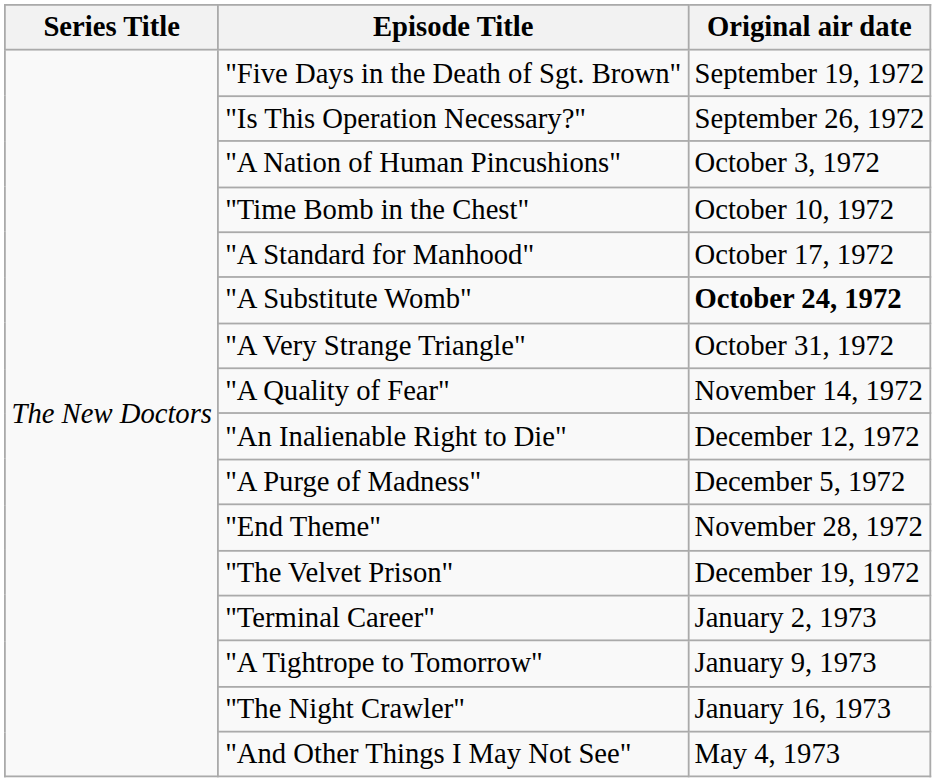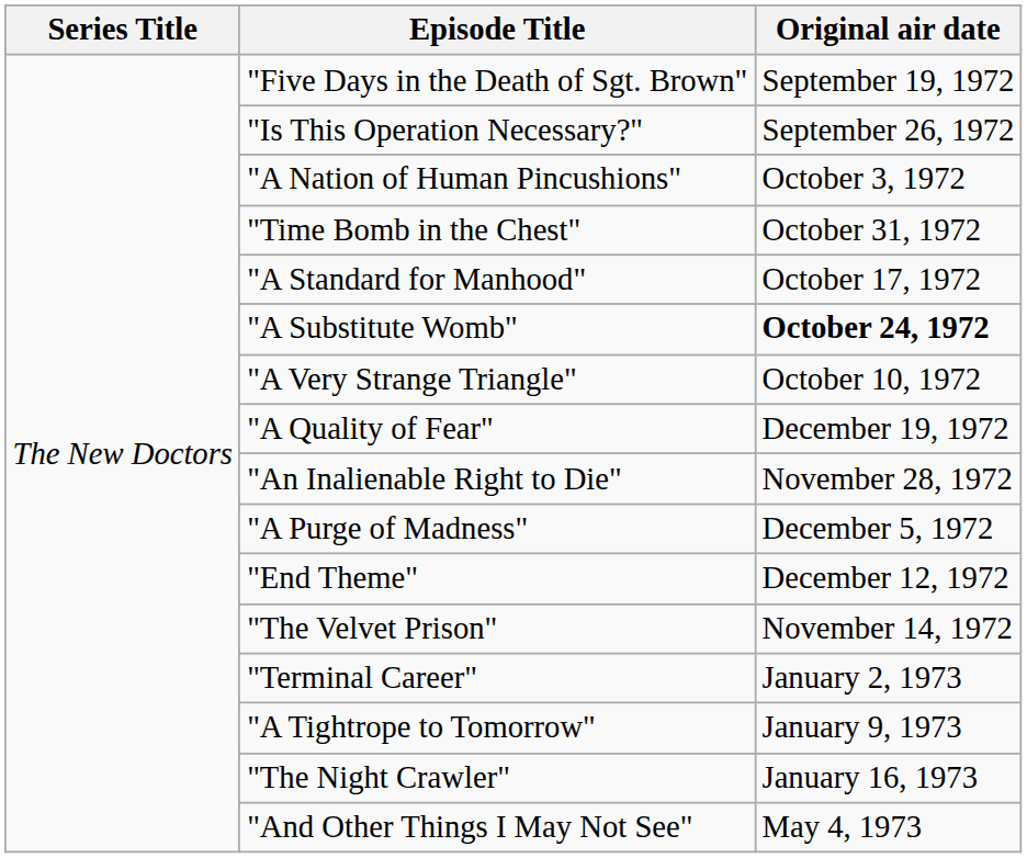 <table class="wikitable">
 <tr>
 <th>Series Title</th>
 <th>Episode Title</th>
 <th>Original air date</th>
 </tr>
 <tr>
 <td rowspan="16"><em>The New Doctors</em></td>
 <td>"Five Days in the Death of Sgt. Brown"</td>
 <td>September 19, 1972</td>
 </tr>
 <tr>
 <td>"Is This Operation Necessary?"</td>
 <td>September 26, 1972</td>
 </tr>
 <tr>
 <td>"A Nation of Human Pincushions"</td>
 <td>October 3, 1972</td>
 </tr>
 <tr>
 <td>"Time Bomb in the Chest"</td>
-<td>October 10, 1972</td>
+<td>October 31, 1972</td>
 </tr>
 <tr>
 <td>"A Standard for Manhood"</td>
 <td>October 17, 1972</td>
 </tr>
 <tr>
 <td>"A Substitute Womb"</td>
 <td><strong>October 24, 1972</strong></td>
 </tr>
 <tr>
 <td>"A Very Strange Triangle"</td>
-<td>October 31, 1972</td>
+<td>October 10, 1972</td>
 </tr>
 <tr>
 <td>"A Quality of Fear"</td>
-<td>November 14, 1972</td>
+<td>December 19, 1972</td>
 </tr>
 <tr>
 <td>"An Inalienable Right to Die"</td>
-<td>December 12, 1972</td>
+<td>November 28, 1972</td>
 </tr>
 <tr>
 <td>"A Purge of Madness"</td>
 <td>December 5, 1972</td>
 </tr>
 <tr>
 <td>"End Theme"</td>
-<td>November 28, 1972</td>
+<td>December 12, 1972</td>
 </tr>
 <tr>
 <td>"The Velvet Prison"</td>
-<td>December 19, 1972</td>
+<td>November 14, 1972</td>
 </tr>
 <tr>
 <td>"Terminal Career"</td>
 <td>January 2, 1973</td>
 </tr>
 <tr>
 <td>"A Tightrope to Tomorrow"</td>
 <td>January 9, 1973</td>
 </tr>
 <tr>
 <td>"The Night Crawler"</td>
 <td>January 16, 1973</td>
 </tr>
 <tr>
 <td>"And Other Things I May Not See"</td>
 <td>May 4, 1973</td>
 </tr>
 </table>
